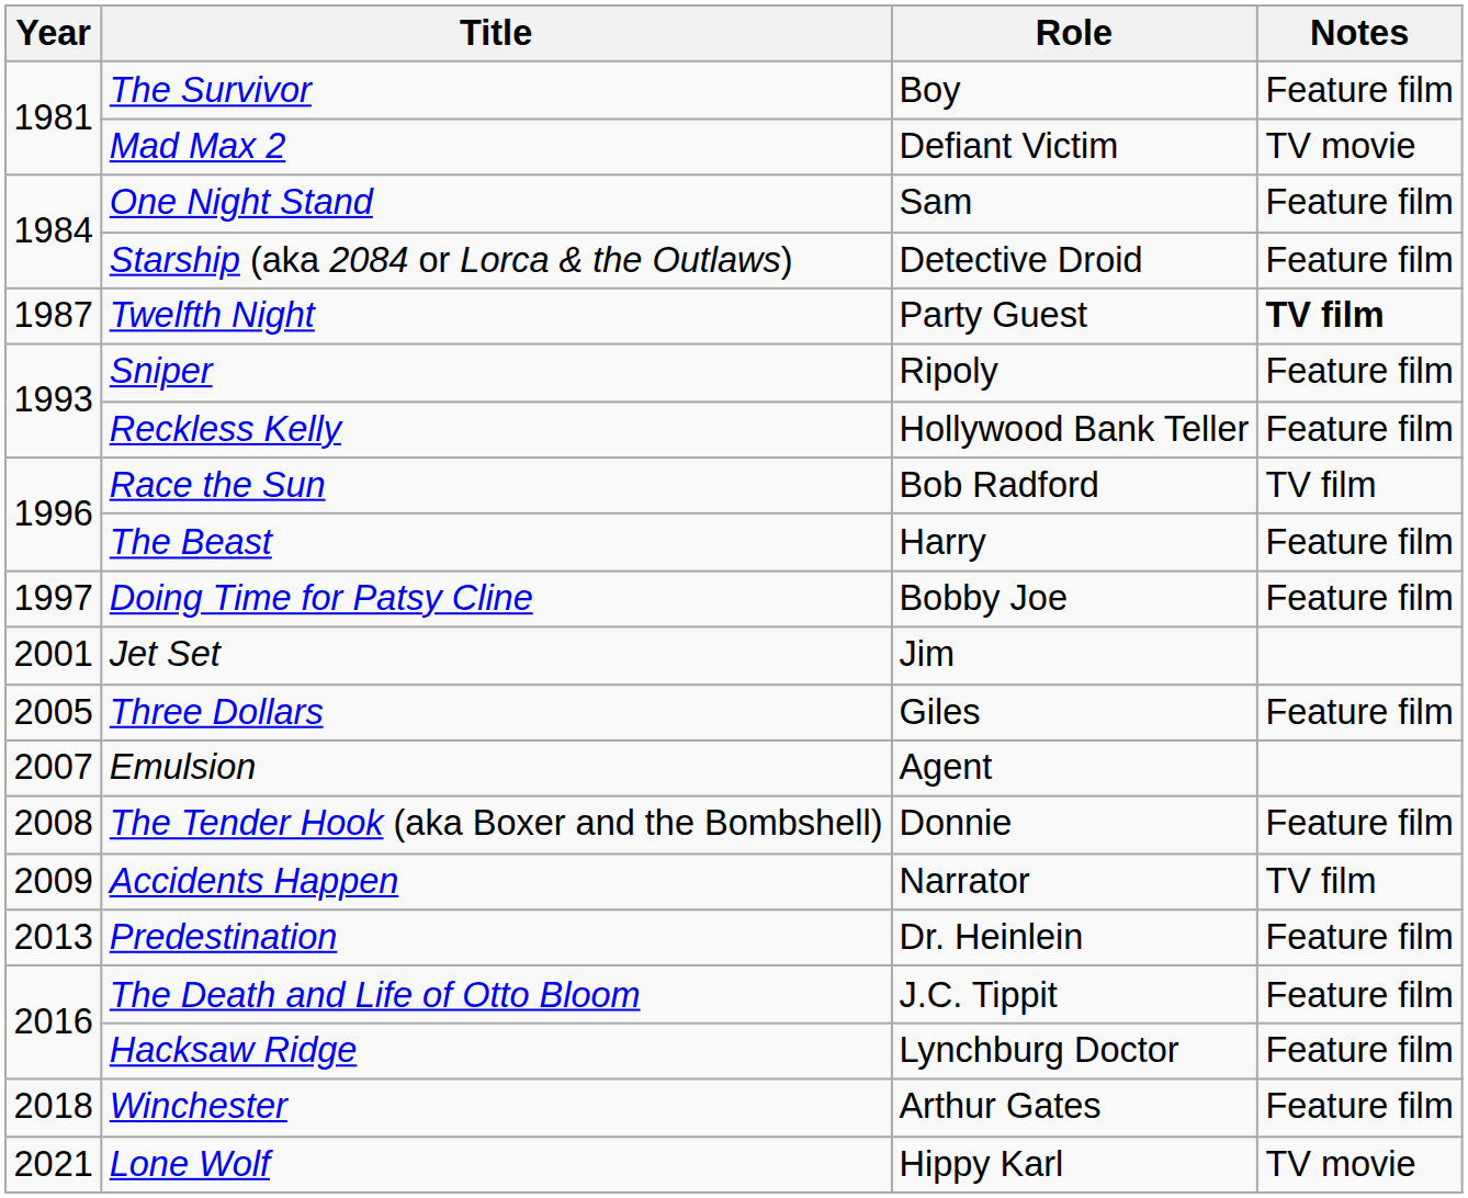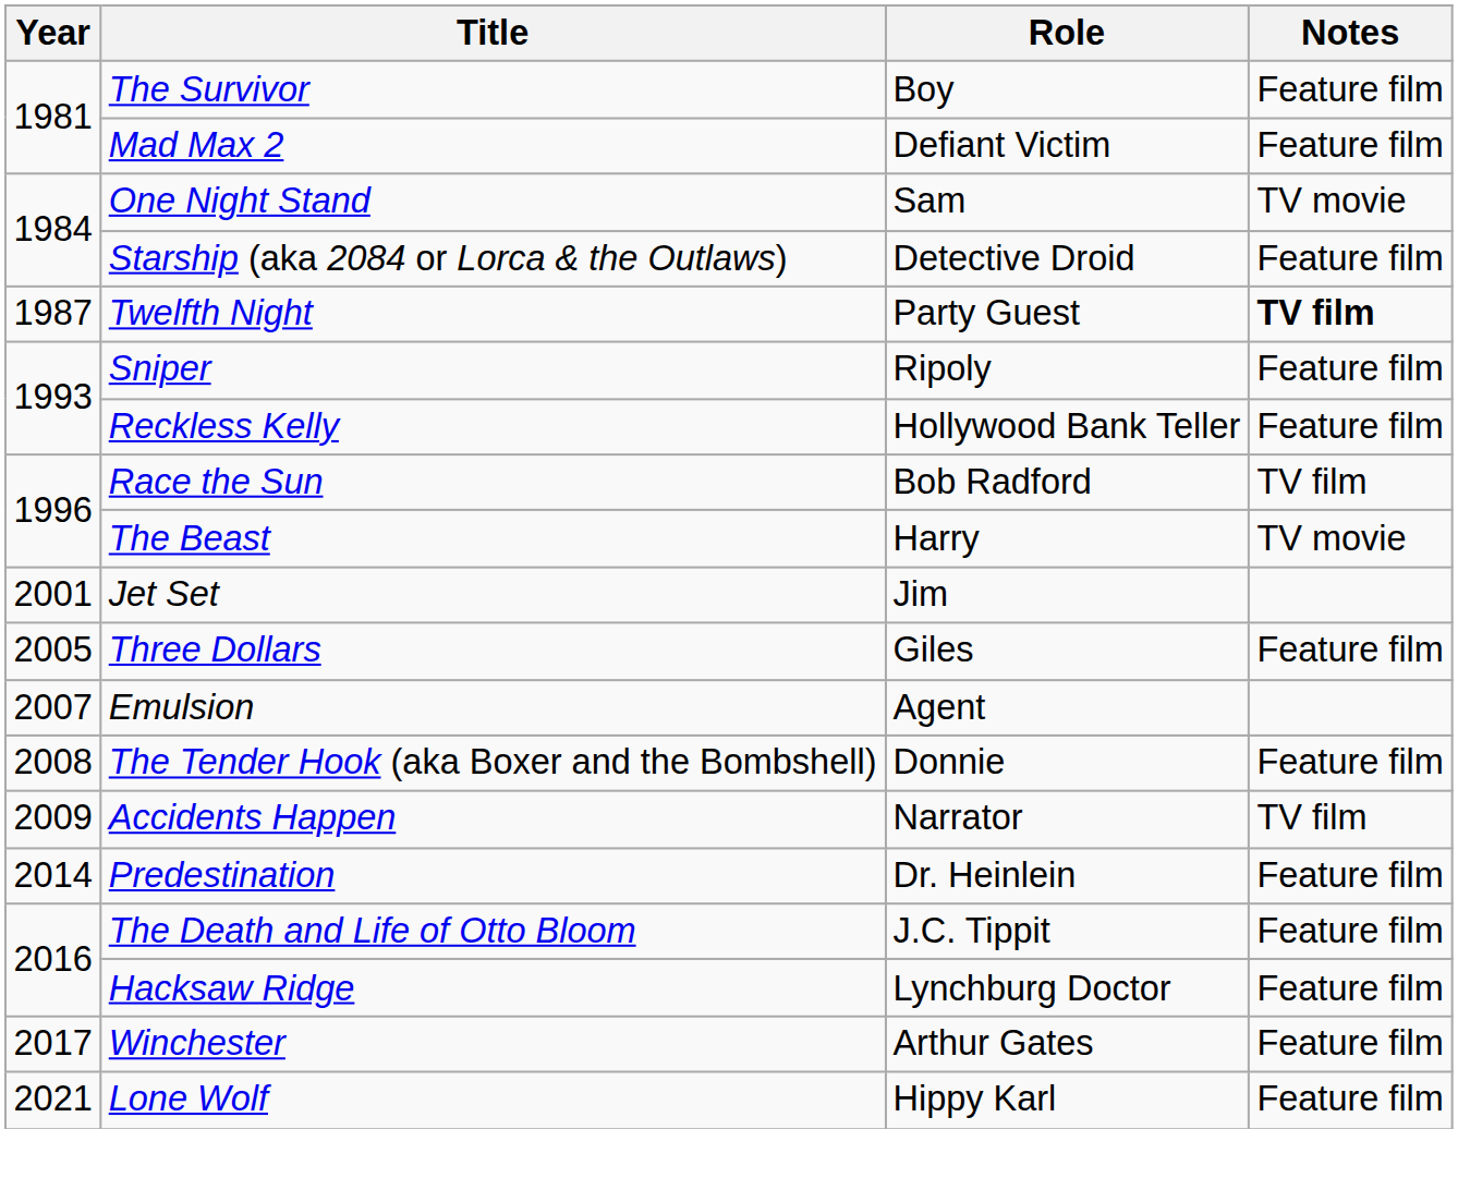 <table class="wikitable sortable">
 <tr>
 <th>Year</th>
 <th>Title</th>
 <th>Role</th>
 <th>Notes</th>
 </tr>
 <tr>
 <td rowspan="2">1981</td>
 <td><em><a href='#'>The Survivor</a></em></td>
 <td>Boy</td>
 <td>Feature film</td>
 </tr>
 <tr>
 <td><em><a href='#'>Mad Max 2</a></em></td>
 <td>Defiant Victim</td>
-<td>TV movie</td>
+<td>Feature film</td>
 </tr>
 <tr>
 <td rowspan="2">1984</td>
 <td><em><a href='#'>One Night Stand</a></em></td>
 <td>Sam</td>
-<td>Feature film</td>
+<td>TV movie</td>
 </tr>
 <tr>
 <td><em><a href='#'>Starship</a></em> (aka <em>2084</em> or <em>Lorca & the Outlaws</em>)</td>
 <td>Detective Droid</td>
 <td>Feature film</td>
 </tr>
 <tr>
 <td>1987</td>
 <td><em><a href='#'>Twelfth Night</a></em></td>
 <td>Party Guest</td>
 <td><strong>TV film</strong></td>
 </tr>
 <tr>
 <td rowspan="2">1993</td>
 <td><em><a href='#'>Sniper</a></em></td>
 <td>Ripoly</td>
 <td>Feature film</td>
 </tr>
 <tr>
 <td><em><a href='#'>Reckless Kelly</a></em></td>
 <td>Hollywood Bank Teller</td>
 <td>Feature film</td>
 </tr>
 <tr>
 <td rowspan="2">1996</td>
 <td><em><a href='#'>Race the Sun</a></em></td>
 <td>Bob Radford</td>
 <td>TV film</td>
 </tr>
 <tr>
 <td><em><a href='#'>The Beast</a></em></td>
 <td>Harry</td>
-<td>Feature film</td>
-</tr>
-<tr>
-<td>1997</td>
-<td><em><a href='#'>Doing Time for Patsy Cline</a></em></td>
-<td>Bobby Joe</td>
-<td>Feature film</td>
+<td>TV movie</td>
 </tr>
 <tr>
 <td>2001</td>
 <td><em>Jet Set</em></td>
 <td>Jim</td>
 <td></td>
 </tr>
 <tr>
 <td>2005</td>
 <td><em><a href='#'>Three Dollars</a></em></td>
 <td>Giles</td>
 <td>Feature film</td>
 </tr>
 <tr>
 <td>2007</td>
 <td><em>Emulsion</em></td>
 <td>Agent</td>
 <td></td>
 </tr>
 <tr>
 <td>2008</td>
 <td><em><a href='#'>The Tender Hook</a></em> (aka Boxer and the Bombshell)</td>
 <td>Donnie</td>
 <td>Feature film</td>
 </tr>
 <tr>
 <td>2009</td>
 <td><em><a href='#'>Accidents Happen</a></em></td>
 <td>Narrator</td>
 <td>TV film</td>
 </tr>
 <tr>
-<td>2013</td>
+<td>2014</td>
 <td><em><a href='#'>Predestination</a></em></td>
 <td>Dr. Heinlein</td>
 <td>Feature film</td>
 </tr>
 <tr>
 <td rowspan="2">2016</td>
 <td><em><a href='#'>The Death and Life of Otto Bloom</a></em></td>
 <td>J.C. Tippit</td>
 <td>Feature film</td>
 </tr>
 <tr>
 <td><em><a href='#'>Hacksaw Ridge</a></em></td>
 <td>Lynchburg Doctor</td>
 <td>Feature film</td>
 </tr>
 <tr>
-<td>2018</td>
+<td>2017</td>
 <td><em><a href='#'>Winchester</a></em></td>
 <td>Arthur Gates</td>
 <td>Feature film</td>
 </tr>
 <tr>
 <td>2021</td>
 <td><em><a href='#'>Lone Wolf</a></em></td>
 <td>Hippy Karl</td>
-<td>TV movie</td>
+<td>Feature film</td>
 </tr>
 </table>
